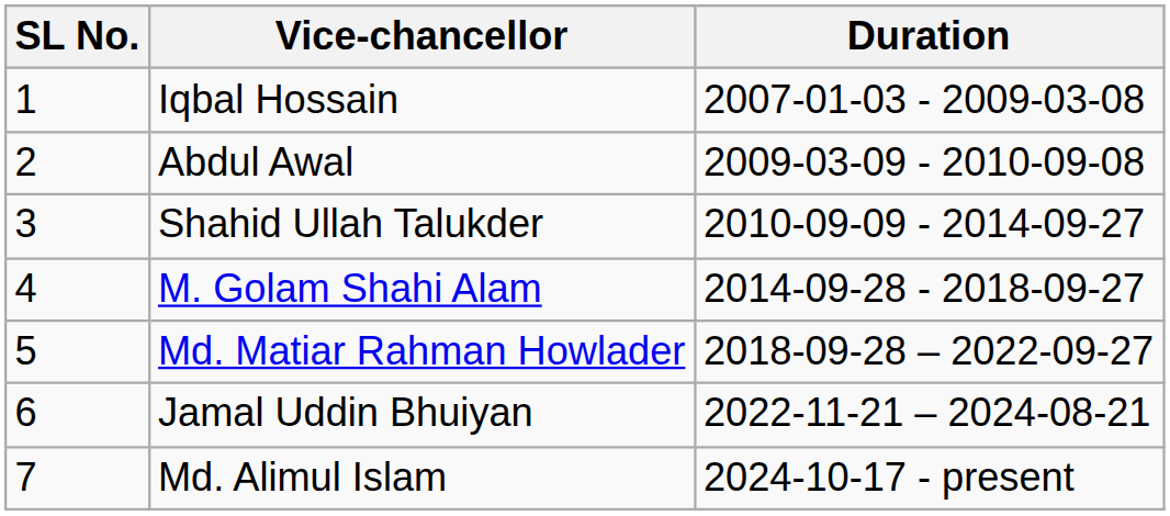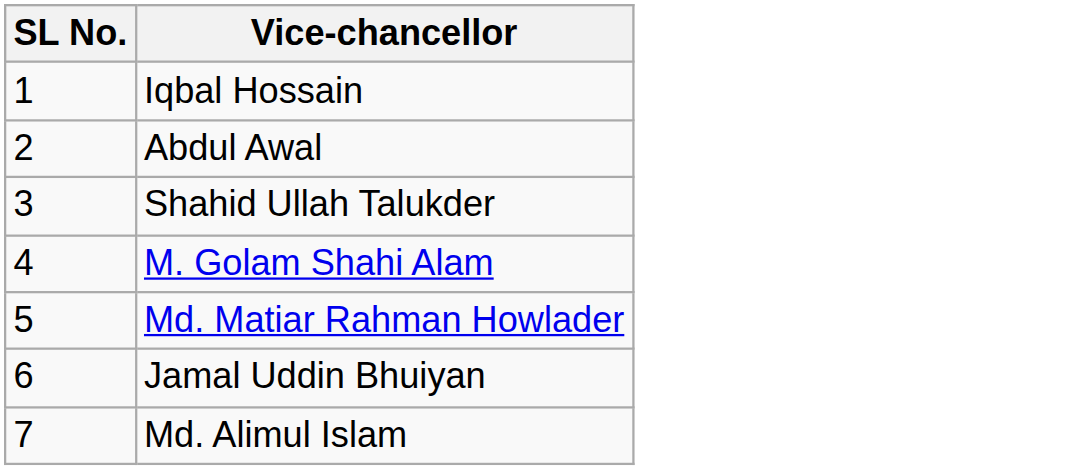 <table class="wikitable sortable">
 <tr style="background: #CCCCCC;">
 <th>SL No.</th>
 <th class="unsortable">Vice-chancellor</th>
-<th class="unsortable">Duration</th>
 </tr>
 <tr>
 <td>1</td>
 <td>Iqbal Hossain</td>
-<td>2007-01-03 - 2009-03-08</td>
 </tr>
 <tr>
 <td>2</td>
 <td>Abdul Awal</td>
-<td>2009-03-09 - 2010-09-08</td>
 </tr>
 <tr>
 <td>3</td>
 <td>Shahid Ullah Talukder</td>
-<td>2010-09-09 - 2014-09-27</td>
 </tr>
 <tr>
 <td>4</td>
 <td><a href='#'>M. Golam Shahi Alam</a></td>
-<td>2014-09-28 - 2018-09-27</td>
 </tr>
 <tr>
 <td>5</td>
 <td><a href='#'>Md. Matiar Rahman Howlader</a></td>
-<td>2018-09-28 – 2022-09-27</td>
 </tr>
 <tr>
 <td>6</td>
 <td>Jamal Uddin Bhuiyan</td>
-<td>2022-11-21 – 2024-08-21</td>
 </tr>
 <tr>
 <td>7</td>
 <td>Md. Alimul Islam</td>
-<td>2024-10-17 - present</td>
 </tr>
 </table>
